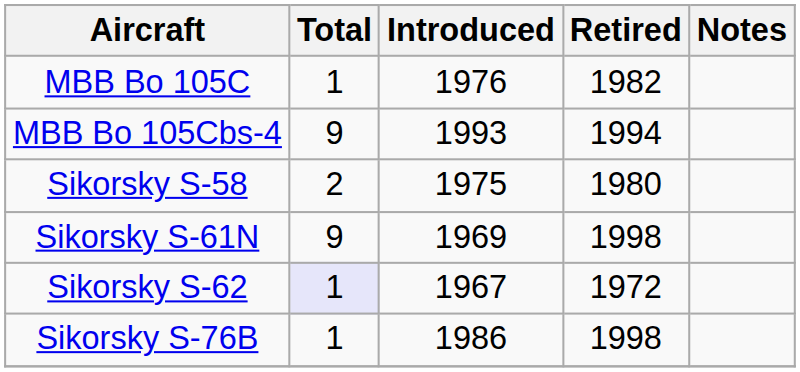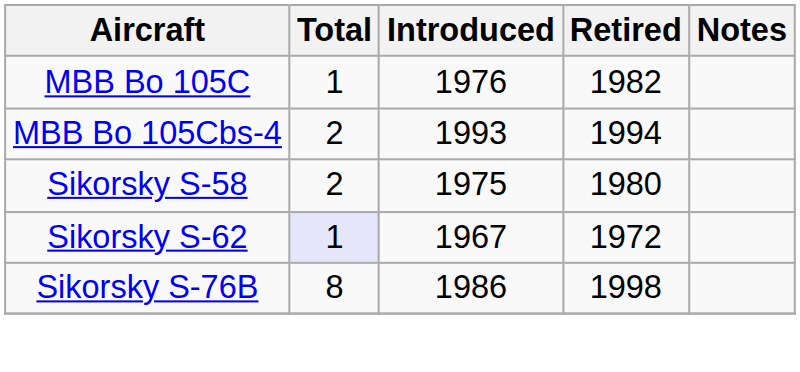 <table class="wikitable" style="margin:0.5em auto; text-align:center">
 <tr>
 <th>Aircraft</th>
 <th>Total</th>
 <th>Introduced</th>
 <th>Retired</th>
 <th>Notes</th>
 </tr>
 <tr>
 <td><a href='#'>MBB Bo 105C</a></td>
 <td>1</td>
 <td>1976</td>
 <td>1982</td>
 <td></td>
 </tr>
 <tr>
 <td><a href='#'>MBB Bo 105Cbs-4</a></td>
-<td>9</td>
+<td>2</td>
 <td>1993</td>
 <td>1994</td>
 <td></td>
 </tr>
 <tr>
 <td><a href='#'>Sikorsky S-58</a></td>
 <td>2</td>
 <td>1975</td>
 <td>1980</td>
 <td></td>
 </tr>
 <tr>
-<td><a href='#'>Sikorsky S-61N</a></td>
-<td>9</td>
-<td>1969</td>
-<td>1998</td>
-<td></td>
-</tr>
-<tr>
 <td><a href='#'>Sikorsky S-62</a></td>
 <td style="background: lavender;">1</td>
 <td>1967</td>
 <td>1972</td>
 <td></td>
 </tr>
 <tr>
 <td><a href='#'>Sikorsky S-76B</a></td>
-<td>1</td>
+<td>8</td>
 <td>1986</td>
 <td>1998</td>
 <td></td>
 </tr>
 <tr>
 </tr>
 </table>
